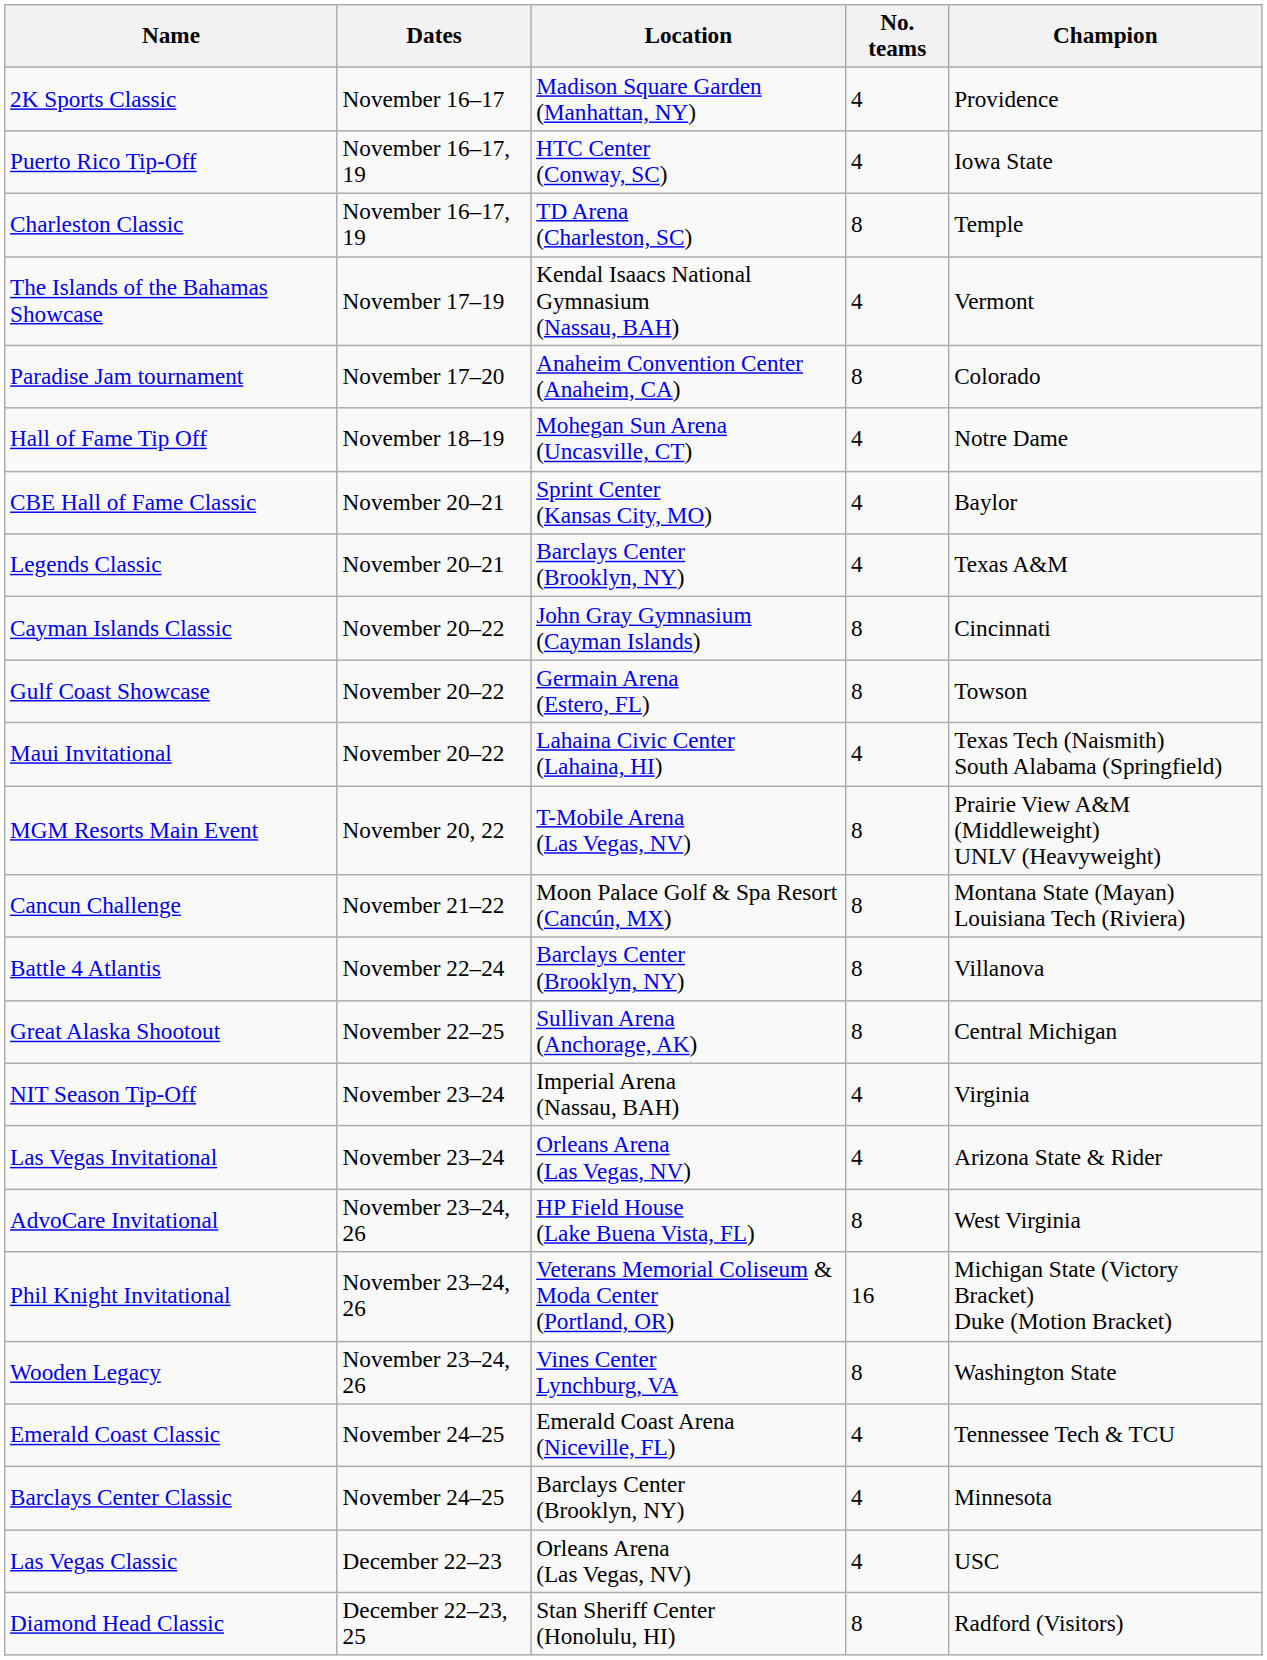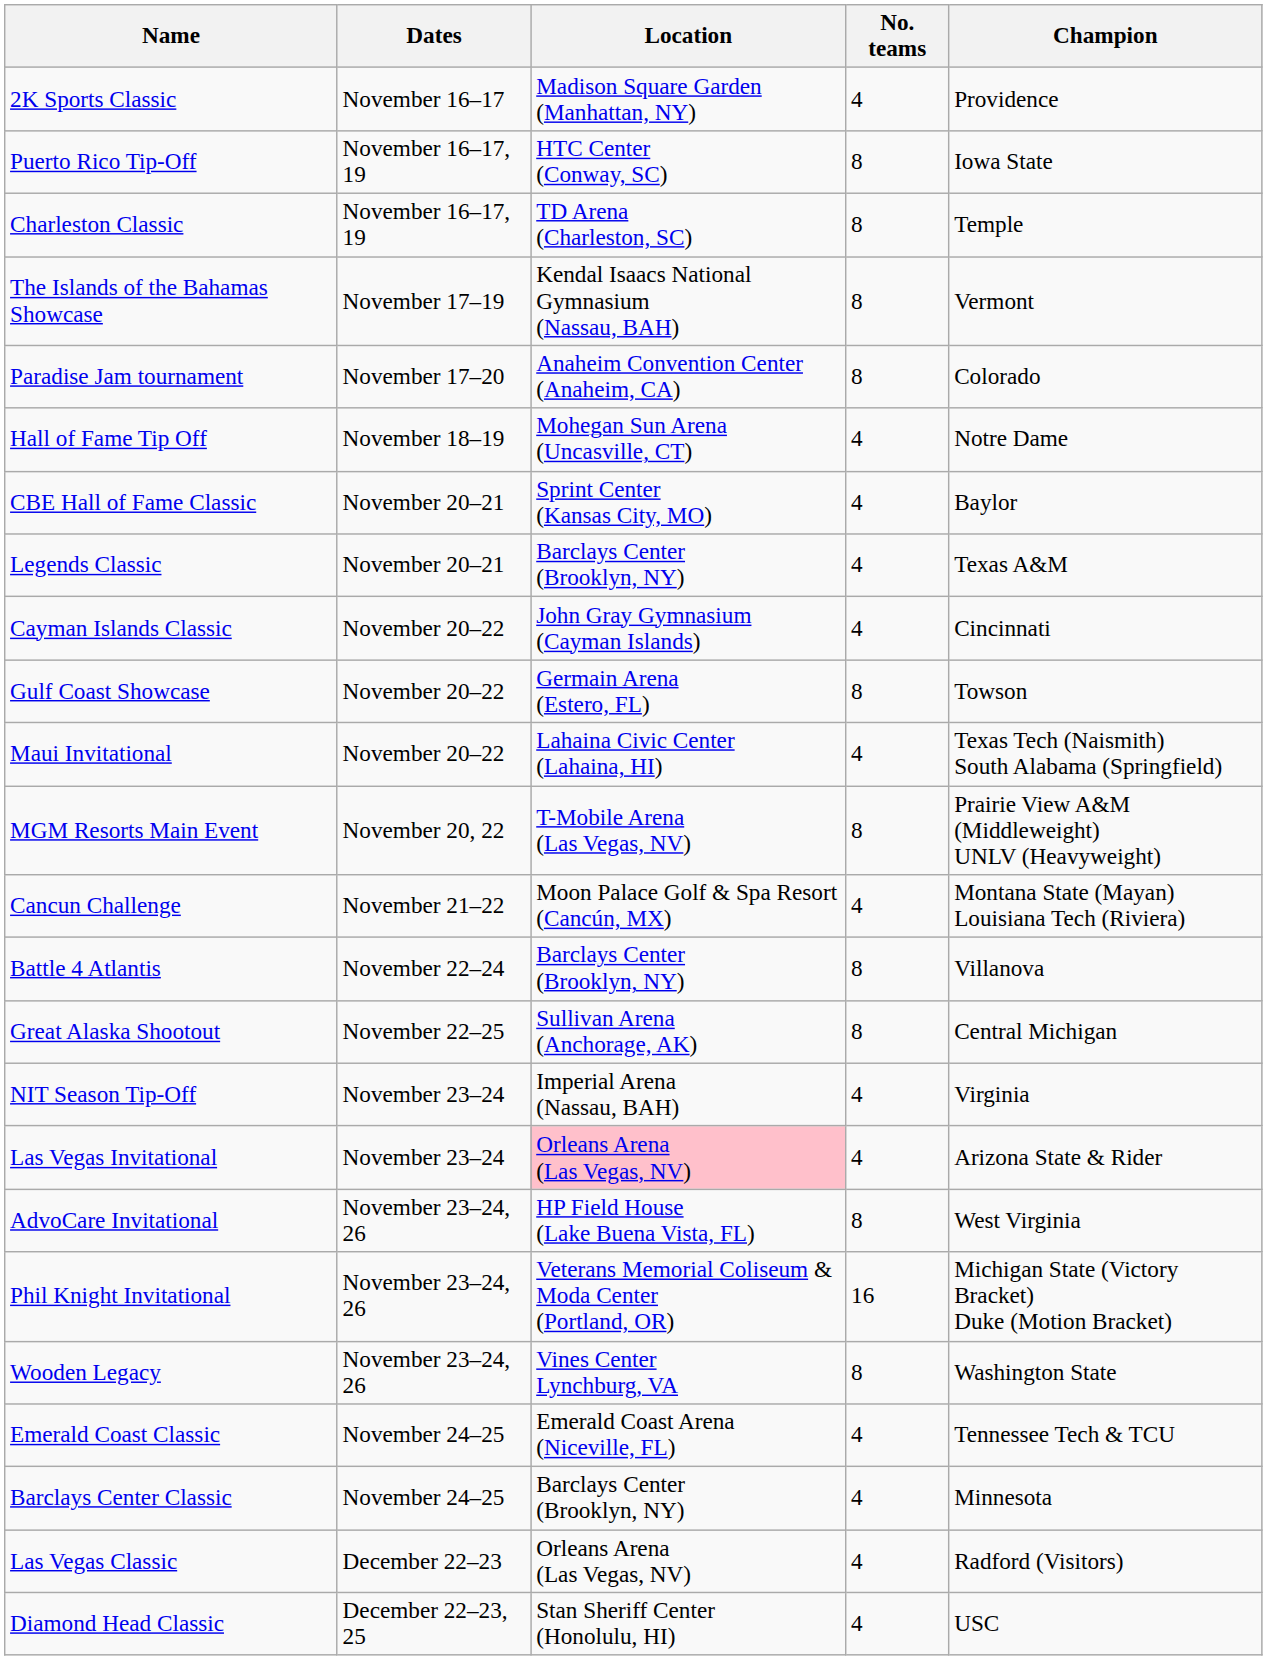 <table class="wikitable">
 <tr>
 <th>Name</th>
 <th>Dates</th>
 <th>Location</th>
 <th>No. teams</th>
 <th>Champion</th>
 </tr>
 <tr>
 <td><a href='#'>2K Sports Classic</a></td>
 <td>November 16–17</td>
 <td><a href='#'>Madison Square Garden</a><br>(<a href='#'>Manhattan, NY</a>)</td>
 <td>4</td>
 <td>Providence</td>
 </tr>
 <tr>
 <td><a href='#'>Puerto Rico Tip-Off</a></td>
 <td>November 16–17, 19</td>
 <td><a href='#'>HTC Center</a><br>(<a href='#'>Conway, SC</a>)</td>
-<td>4</td>
+<td>8</td>
 <td>Iowa State</td>
 </tr>
 <tr>
 <td><a href='#'>Charleston Classic</a></td>
 <td>November 16–17, 19</td>
 <td><a href='#'>TD Arena</a><br>(<a href='#'>Charleston, SC</a>)</td>
 <td>8</td>
 <td>Temple</td>
 </tr>
 <tr>
 <td><a href='#'>The Islands of the Bahamas Showcase</a></td>
 <td>November 17–19</td>
 <td>Kendal Isaacs National Gymnasium<br>(<a href='#'>Nassau, BAH</a>)</td>
-<td>4</td>
+<td>8</td>
 <td>Vermont</td>
 </tr>
 <tr>
 <td><a href='#'>Paradise Jam tournament</a></td>
 <td>November 17–20</td>
 <td><a href='#'>Anaheim Convention Center</a><br>(<a href='#'>Anaheim, CA</a>)</td>
 <td>8</td>
 <td>Colorado</td>
 </tr>
 <tr>
 <td><a href='#'>Hall of Fame Tip Off</a></td>
 <td>November 18–19</td>
 <td><a href='#'>Mohegan Sun Arena</a><br>(<a href='#'>Uncasville, CT</a>)</td>
 <td>4</td>
 <td>Notre Dame</td>
 </tr>
 <tr>
 <td><a href='#'>CBE Hall of Fame Classic</a></td>
 <td>November 20–21</td>
 <td><a href='#'>Sprint Center</a><br>(<a href='#'>Kansas City, MO</a>)</td>
 <td>4</td>
 <td>Baylor</td>
 </tr>
 <tr>
 <td><a href='#'>Legends Classic</a></td>
 <td>November 20–21</td>
 <td><a href='#'>Barclays Center</a><br>(<a href='#'>Brooklyn, NY</a>)</td>
 <td>4</td>
 <td>Texas A&M</td>
 </tr>
 <tr>
 <td><a href='#'>Cayman Islands Classic</a></td>
 <td>November 20–22</td>
 <td><a href='#'>John Gray Gymnasium</a><br>(<a href='#'>Cayman Islands</a>)</td>
-<td>8</td>
+<td>4</td>
 <td>Cincinnati</td>
 </tr>
 <tr>
 <td><a href='#'>Gulf Coast Showcase</a></td>
 <td>November 20–22</td>
 <td><a href='#'>Germain Arena</a><br>(<a href='#'>Estero, FL</a>)</td>
 <td>8</td>
 <td>Towson</td>
 </tr>
 <tr>
 <td><a href='#'>Maui Invitational</a></td>
 <td>November 20–22</td>
 <td><a href='#'>Lahaina Civic Center</a><br>(<a href='#'>Lahaina, HI</a>)</td>
 <td>4</td>
 <td>Texas Tech (Naismith)<br>South Alabama (Springfield)</td>
 </tr>
 <tr>
 <td><a href='#'>MGM Resorts Main Event</a></td>
 <td>November 20, 22</td>
 <td><a href='#'>T-Mobile Arena</a><br>(<a href='#'>Las Vegas, NV</a>)</td>
 <td>8</td>
 <td>Prairie View A&M (Middleweight)<br>UNLV (Heavyweight)</td>
 </tr>
 <tr>
 <td><a href='#'>Cancun Challenge</a></td>
 <td>November 21–22</td>
 <td>Moon Palace Golf & Spa Resort<br>(<a href='#'>Cancún, MX</a>)</td>
-<td>8</td>
+<td>4</td>
 <td>Montana State (Mayan)<br>Louisiana Tech (Riviera)</td>
 </tr>
 <tr>
 <td><a href='#'>Battle 4 Atlantis</a></td>
 <td>November 22–24</td>
 <td><a href='#'>Barclays Center</a><br>(<a href='#'>Brooklyn, NY</a>)</td>
 <td>8</td>
 <td>Villanova</td>
 </tr>
 <tr>
 <td><a href='#'>Great Alaska Shootout</a></td>
 <td>November 22–25</td>
 <td><a href='#'>Sullivan Arena</a><br>(<a href='#'>Anchorage, AK</a>)</td>
 <td>8</td>
 <td>Central Michigan</td>
 </tr>
 <tr>
 <td><a href='#'>NIT Season Tip-Off</a></td>
 <td>November 23–24</td>
 <td>Imperial Arena<br>(Nassau, BAH)</td>
 <td>4</td>
 <td>Virginia</td>
 </tr>
 <tr>
 <td><a href='#'>Las Vegas Invitational</a></td>
 <td>November 23–24</td>
-<td><a href='#'>Orleans Arena</a><br>(<a href='#'>Las Vegas, NV</a>)</td>
+<td style="background: pink;"><a href='#'>Orleans Arena</a><br>(<a href='#'>Las Vegas, NV</a>)</td>
 <td>4</td>
 <td>Arizona State & Rider</td>
 </tr>
 <tr>
 <td><a href='#'>AdvoCare Invitational</a></td>
 <td>November 23–24, 26</td>
 <td><a href='#'>HP Field House</a><br>(<a href='#'>Lake Buena Vista, FL</a>)</td>
 <td>8</td>
 <td>West Virginia</td>
 </tr>
 <tr>
 <td><a href='#'>Phil Knight Invitational</a></td>
 <td>November 23–24, 26</td>
 <td><a href='#'>Veterans Memorial Coliseum</a> &<br><a href='#'>Moda Center</a><br>(<a href='#'>Portland, OR</a>)</td>
 <td>16</td>
 <td>Michigan State (Victory Bracket)<br>Duke (Motion Bracket)</td>
 </tr>
 <tr>
 <td><a href='#'>Wooden Legacy</a></td>
 <td>November 23–24, 26</td>
 <td><a href='#'>Vines Center</a><br><a href='#'>Lynchburg, VA</a></td>
 <td>8</td>
 <td>Washington State</td>
 </tr>
 <tr>
 <td><a href='#'>Emerald Coast Classic</a></td>
 <td>November 24–25</td>
 <td>Emerald Coast Arena<br>(<a href='#'>Niceville, FL</a>)</td>
 <td>4</td>
 <td>Tennessee Tech & TCU</td>
 </tr>
 <tr>
 <td><a href='#'>Barclays Center Classic</a></td>
 <td>November 24–25</td>
 <td>Barclays Center<br>(Brooklyn, NY)</td>
 <td>4</td>
 <td>Minnesota</td>
 </tr>
 <tr>
 <td><a href='#'>Las Vegas Classic</a></td>
 <td>December 22–23</td>
 <td>Orleans Arena<br>(Las Vegas, NV)</td>
 <td>4</td>
-<td>USC</td>
+<td>Radford (Visitors)</td>
 </tr>
 <tr>
 <td><a href='#'>Diamond Head Classic</a></td>
 <td>December 22–23, 25</td>
 <td>Stan Sheriff Center<br>(Honolulu, HI)</td>
-<td>8</td>
-<td>Radford (Visitors)</td>
+<td>4</td>
+<td>USC</td>
 </tr>
 </table>
